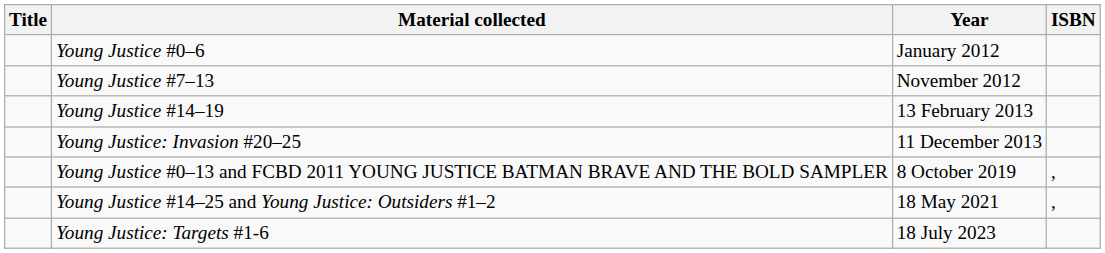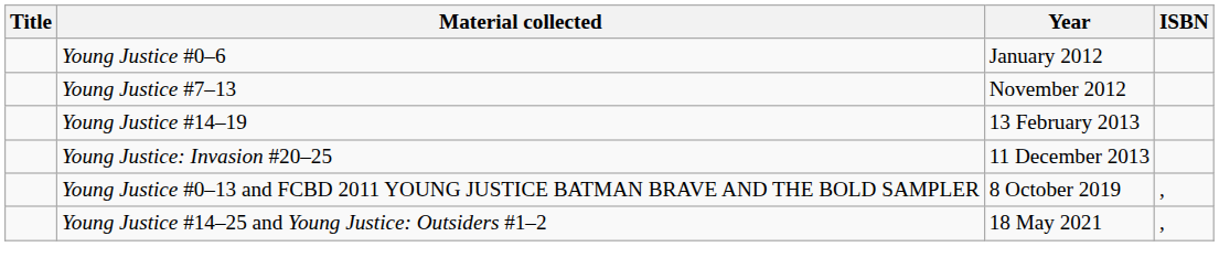 <table class="wikitable sortable">
 <tr>
 <th>Title</th>
 <th>Material collected</th>
 <th>Year</th>
 <th>ISBN</th>
 </tr>
 <tr>
 <td></td>
 <td><em>Young Justice</em> #0–6</td>
 <td>January 2012</td>
 <td></td>
 </tr>
 <tr>
 <td></td>
 <td><em>Young Justice</em> #7–13</td>
 <td>November 2012</td>
 <td></td>
 </tr>
 <tr>
 <td></td>
 <td><em>Young Justice</em> #14–19</td>
 <td>13 February 2013</td>
 <td></td>
 </tr>
 <tr>
 <td></td>
 <td><em>Young Justice: Invasion</em> #20–25</td>
 <td>11 December 2013</td>
 <td></td>
 </tr>
 <tr>
 <td></td>
 <td><em>Young Justice</em> #0–13 and FCBD 2011 YOUNG JUSTICE BATMAN BRAVE AND THE BOLD SAMPLER</td>
 <td>8 October 2019</td>
 <td>, </td>
 </tr>
 <tr>
 <td></td>
 <td><em>Young Justice</em> #14–25 and <em>Young Justice: Outsiders</em> #1–2</td>
 <td>18 May 2021</td>
 <td>, </td>
 </tr>
-<tr>
-<td></td>
-<td><em>Young Justice: Targets</em> #1-6</td>
-<td>18 July 2023</td>
-<td></td>
-</tr>
 </table>
